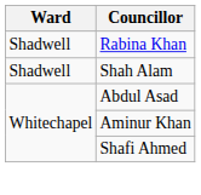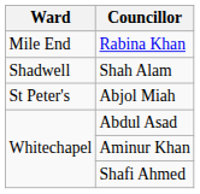 <table class="wikitable">
 <tr>
 <th><strong>Ward</strong></th>
 <th><strong>Councillor</strong></th>
 </tr>
 <tr>
-<td>Shadwell</td>
+<td>Mile End</td>
 <td><a href='#'>Rabina Khan</a></td>
 </tr>
 <tr>
 <td>Shadwell</td>
 <td>Shah Alam</td>
+</tr>
+<tr>
+<td>St Peter's</td>
+<td>Abjol Miah</td>
 </tr>
 <tr>
 <td rowspan="3">Whitechapel</td>
 <td>Abdul Asad</td>
 </tr>
 <tr>
 <td>Aminur Khan</td>
 </tr>
 <tr>
 <td>Shafi Ahmed</td>
 </tr>
 </table>
